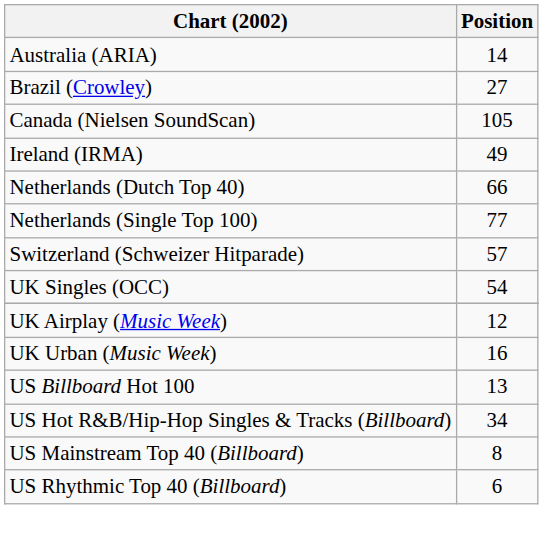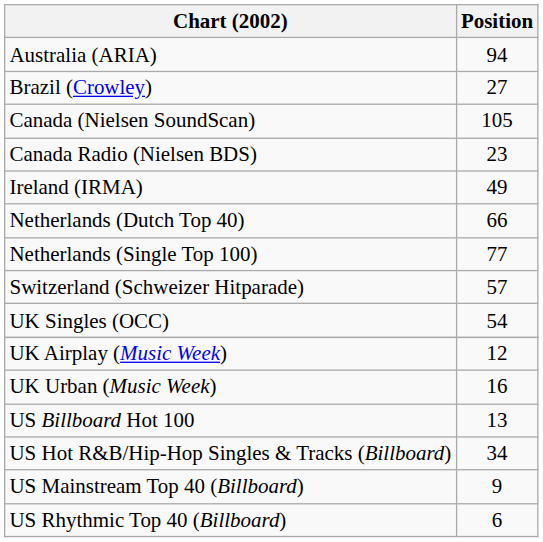 <table class="wikitable sortable">
 <tr>
 <th>Chart (2002)</th>
 <th>Position</th>
 </tr>
 <tr>
 <td>Australia (ARIA)</td>
-<td align="center">14</td>
+<td align="center">94</td>
 </tr>
 <tr>
 <td>Brazil (<a href='#'>Crowley</a>)</td>
 <td align="center">27</td>
 </tr>
 <tr>
 <td>Canada (Nielsen SoundScan)</td>
 <td align="center">105</td>
+</tr>
+<tr>
+<td>Canada Radio (Nielsen BDS)</td>
+<td align="center">23</td>
 </tr>
 <tr>
 <td>Ireland (IRMA)</td>
 <td align="center">49</td>
 </tr>
 <tr>
 <td>Netherlands (Dutch Top 40)</td>
 <td align="center">66</td>
 </tr>
 <tr>
 <td>Netherlands (Single Top 100)</td>
 <td align="center">77</td>
 </tr>
 <tr>
 <td>Switzerland (Schweizer Hitparade)</td>
 <td align="center">57</td>
 </tr>
 <tr>
 <td>UK Singles (OCC)</td>
 <td align="center">54</td>
 </tr>
 <tr>
 </tr>
 <tr>
 <td>UK Airplay (<em><a href='#'>Music Week</a></em>)</td>
 <td align="center">12</td>
 </tr>
 <tr>
 <td>UK Urban (<em>Music Week</em>)</td>
 <td align="center">16</td>
 </tr>
 <tr>
 <td>US <em>Billboard</em> Hot 100</td>
 <td align="center">13</td>
 </tr>
 <tr>
 <td>US Hot R&B/Hip-Hop Singles & Tracks (<em>Billboard</em>)</td>
 <td align="center">34</td>
 </tr>
 <tr>
 <td>US Mainstream Top 40 (<em>Billboard</em>)</td>
-<td align="center">8</td>
+<td align="center">9</td>
 </tr>
 <tr>
 <td>US Rhythmic Top 40 (<em>Billboard</em>)</td>
 <td align="center">6</td>
 </tr>
 </table>
